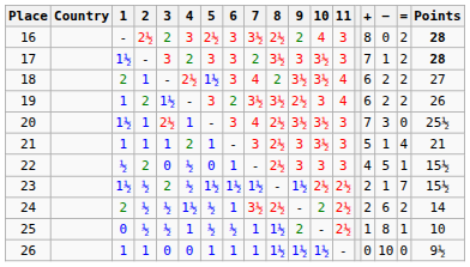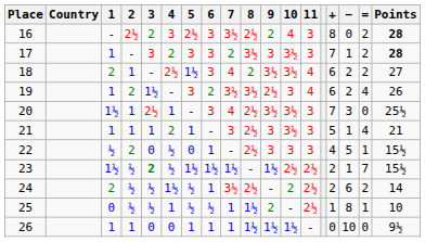 <table class="wikitable" style="text-align:center">
 <tr>
 <th>Place</th>
 <th>Country</th>
 <th>1</th>
 <th>2</th>
 <th>3</th>
 <th>4</th>
 <th>5</th>
 <th>6</th>
 <th>7</th>
 <th>8</th>
 <th>9</th>
 <th>10</th>
 <th>11</th>
 <th></th>
 <th>+</th>
 <th>−</th>
 <th>=</th>
 <th>Points</th>
 </tr>
 <tr>
 <td>16</td>
 <td style="text-align: left"></td>
 <td>-</td>
 <td style="color: red;">2½</td>
 <td style="color: green">2</td>
 <td style="color: red;">3</td>
 <td style="color: red;">2½</td>
 <td style="color: red;">3</td>
 <td style="color: red;">3½</td>
 <td style="color: red;">2½</td>
 <td style="color: green">2</td>
 <td style="color: red;">4</td>
 <td style="color: red;">3</td>
 <th></th>
 <td>8</td>
 <td>0</td>
 <td>2</td>
 <td><strong>28</strong></td>
 </tr>
 <tr>
 <td>17</td>
 <td style="text-align: left"></td>
-<td style="color: blue;">1½</td>
+<td style="color: blue;">1</td>
 <td>-</td>
 <td style="color: red;">3</td>
 <td style="color: green">2</td>
 <td style="color: red;">3</td>
 <td style="color: red;">3</td>
 <td style="color: green">2</td>
 <td style="color: red;">3½</td>
 <td style="color: red;">3</td>
 <td style="color: red;">3½</td>
 <td style="color: red;">3</td>
 <th></th>
 <td>7</td>
 <td>1</td>
 <td>2</td>
 <td><strong>28</strong></td>
 </tr>
 <tr>
 <td>18</td>
 <td style="text-align: left"></td>
 <td style="color: green">2</td>
 <td style="color: blue;">1</td>
 <td>-</td>
 <td style="color: red;">2½</td>
 <td style="color: blue;">1½</td>
 <td style="color: red;">3</td>
 <td style="color: red;">4</td>
 <td style="color: green">2</td>
 <td style="color: red;">3½</td>
 <td style="color: red;">3½</td>
 <td style="color: red;">4</td>
 <th></th>
 <td>6</td>
 <td>2</td>
 <td>2</td>
 <td>27</td>
 </tr>
 <tr>
 <td>19</td>
 <td style="text-align: left"></td>
 <td style="color: blue;">1</td>
 <td style="color: green">2</td>
 <td style="color: blue;">1½</td>
 <td>-</td>
 <td style="color: red;">3</td>
 <td style="color: green">2</td>
 <td style="color: red;">3½</td>
 <td style="color: red;">3½</td>
 <td style="color: red;">2½</td>
 <td style="color: red;">3</td>
 <td style="color: red;">4</td>
 <th></th>
 <td>6</td>
 <td>2</td>
-<td>2</td>
+<td>4</td>
 <td>26</td>
 </tr>
 <tr>
 <td>20</td>
 <td style="text-align: left"></td>
 <td style="color: blue;">1½</td>
 <td style="color: blue;">1</td>
 <td style="color: red;">2½</td>
 <td style="color: blue;">1</td>
 <td>-</td>
 <td style="color: red;">3</td>
 <td style="color: red;">4</td>
 <td style="color: red;">2½</td>
 <td style="color: red;">3½</td>
 <td style="color: red;">3½</td>
 <td style="color: red;">3</td>
 <th></th>
 <td>7</td>
 <td>3</td>
 <td>0</td>
 <td>25½</td>
 </tr>
 <tr>
 <td>21</td>
 <td style="text-align: left"></td>
 <td style="color: blue;">1</td>
 <td style="color: blue;">1</td>
 <td style="color: blue;">1</td>
 <td style="color: green">2</td>
 <td style="color: blue;">1</td>
 <td>-</td>
 <td style="color: red;">3</td>
 <td style="color: red;">2½</td>
 <td style="color: red;">3</td>
 <td style="color: red;">3½</td>
 <td style="color: red;">3</td>
 <th></th>
 <td>5</td>
 <td>1</td>
 <td>4</td>
 <td>21</td>
 </tr>
 <tr>
 <td>22</td>
 <td style="text-align: left"></td>
 <td style="color: blue;">½</td>
 <td style="color: green">2</td>
 <td style="color: blue;">0</td>
 <td style="color: blue;">½</td>
 <td style="color: blue;">0</td>
 <td style="color: blue;">1</td>
 <td>-</td>
 <td style="color: red;">2½</td>
 <td style="color: red;">3</td>
 <td style="color: red;">3</td>
 <td style="color: red;">3</td>
 <th></th>
 <td>4</td>
 <td>5</td>
 <td>1</td>
 <td>15½</td>
 </tr>
 <tr>
 <td>23</td>
 <td style="text-align: left"></td>
 <td style="color: blue;">1½</td>
 <td style="color: blue;">½</td>
-<td style="color: green">2</td>
+<td style="color: green"><strong>2</strong></td>
 <td style="color: blue;">½</td>
 <td style="color: blue;">1½</td>
 <td style="color: blue;">1½</td>
 <td style="color: blue;">1½</td>
 <td>-</td>
 <td style="color: blue;">1½</td>
 <td style="color: red;">2½</td>
 <td style="color: red;">2½</td>
 <th></th>
 <td>2</td>
 <td>1</td>
 <td>7</td>
 <td>15½</td>
 </tr>
 <tr>
 <td>24</td>
 <td style="text-align: left"></td>
 <td style="color: green">2</td>
 <td style="color: blue;">½</td>
 <td style="color: blue;">½</td>
 <td style="color: blue;">1½</td>
 <td style="color: blue;">½</td>
 <td style="color: blue;">1</td>
 <td style="color: red;">3½</td>
 <td style="color: red;">2½</td>
 <td>-</td>
 <td style="color: green">2</td>
 <td style="color: red;">2½</td>
 <th></th>
 <td>2</td>
 <td>6</td>
 <td>2</td>
 <td>14</td>
 </tr>
 <tr>
 <td>25</td>
 <td style="text-align: left"></td>
 <td style="color: blue;">0</td>
 <td style="color: blue;">½</td>
 <td style="color: blue;">½</td>
 <td style="color: blue;">1</td>
 <td style="color: blue;">½</td>
 <td style="color: blue;">½</td>
 <td style="color: blue;">1</td>
 <td style="color: blue;">1½</td>
 <td style="color: green">2</td>
 <td>-</td>
 <td style="color: red;">2½</td>
 <th></th>
 <td>1</td>
 <td>8</td>
 <td>1</td>
 <td>10</td>
 </tr>
 <tr>
 <td>26</td>
 <td style="text-align: left"></td>
 <td style="color: blue;">1</td>
 <td style="color: blue;">1</td>
 <td style="color: blue;">0</td>
 <td style="color: blue;">0</td>
 <td style="color: blue;">1</td>
 <td style="color: blue;">1</td>
 <td style="color: blue;">1</td>
 <td style="color: blue;">1½</td>
 <td style="color: blue;">1½</td>
 <td style="color: blue;">1½</td>
 <td>-</td>
 <th></th>
 <td>0</td>
 <td>10</td>
 <td>0</td>
 <td>9½</td>
 </tr>
 </table>
